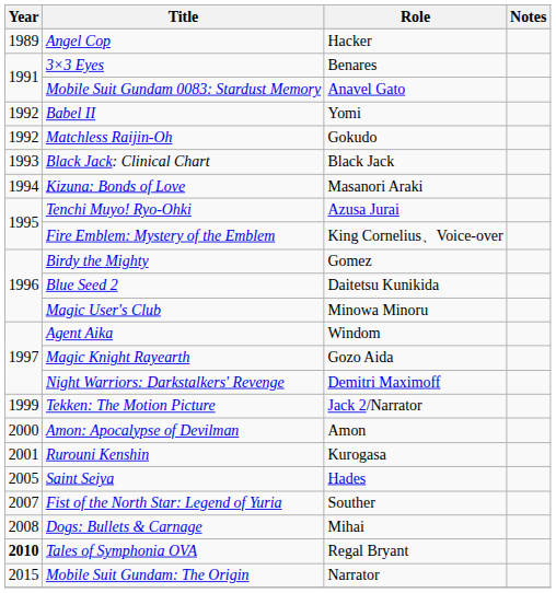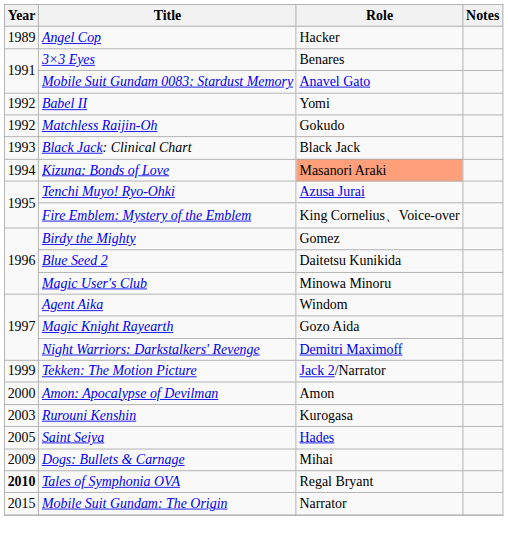 <table class="wikitable">
 <tr style="background:#B0C4DE;">
 <th>Year</th>
 <th>Title</th>
 <th>Role</th>
 <th>Notes</th>
 </tr>
 <tr>
 <td>1989</td>
 <td><em><a href='#'>Angel Cop</a></em></td>
 <td>Hacker</td>
 <td></td>
 </tr>
 <tr>
 <td rowspan="2">1991</td>
 <td><em><a href='#'>3×3 Eyes</a></em></td>
 <td>Benares</td>
 <td></td>
 </tr>
 <tr>
 <td><em><a href='#'>Mobile Suit Gundam 0083: Stardust Memory</a></em></td>
 <td><a href='#'>Anavel Gato</a></td>
 <td></td>
 </tr>
 <tr>
 <td>1992</td>
 <td><em><a href='#'>Babel II</a></em></td>
 <td>Yomi</td>
 </tr>
 <tr>
 <td>1992</td>
 <td><em><a href='#'>Matchless Raijin-Oh</a></em></td>
 <td>Gokudo</td>
 <td></td>
 </tr>
 <tr>
 <td>1993</td>
 <td><em><a href='#'>Black Jack</a>: Clinical Chart</em></td>
 <td>Black Jack</td>
 <td></td>
 </tr>
 <tr>
 <td>1994</td>
 <td><em><a href='#'>Kizuna: Bonds of Love</a></em></td>
-<td>Masanori Araki</td>
+<td style="background: lightsalmon;">Masanori Araki</td>
 <td></td>
 </tr>
 <tr>
 <td rowspan="2">1995</td>
 <td><em><a href='#'>Tenchi Muyo! Ryo-Ohki</a></em></td>
 <td><a href='#'>Azusa Jurai</a></td>
 <td></td>
 </tr>
 <tr>
 <td><em><a href='#'>Fire Emblem: Mystery of the Emblem</a></em></td>
 <td>King Cornelius、Voice-over</td>
 <td></td>
 </tr>
 <tr>
 <td rowspan="3">1996</td>
 <td><em><a href='#'>Birdy the Mighty</a></em></td>
 <td>Gomez</td>
 <td></td>
 </tr>
 <tr>
 <td><em><a href='#'>Blue Seed 2</a></em></td>
 <td>Daitetsu Kunikida</td>
 <td></td>
 </tr>
 <tr>
 <td><em><a href='#'>Magic User's Club</a></em></td>
 <td>Minowa Minoru</td>
 <td></td>
 </tr>
 <tr>
 <td rowspan="3">1997</td>
 <td><em><a href='#'>Agent Aika</a></em></td>
 <td>Windom</td>
 <td></td>
 </tr>
 <tr>
 <td><em><a href='#'>Magic Knight Rayearth</a></em></td>
 <td>Gozo Aida</td>
 <td></td>
 </tr>
 <tr>
 <td><em><a href='#'>Night Warriors: Darkstalkers' Revenge</a></em></td>
 <td><a href='#'>Demitri Maximoff</a></td>
 <td></td>
 </tr>
 <tr>
 <td>1999</td>
 <td><em><a href='#'>Tekken: The Motion Picture</a></em></td>
 <td><a href='#'>Jack 2</a>/Narrator</td>
 <td></td>
 </tr>
 <tr>
 <td>2000</td>
 <td><em><a href='#'>Amon: Apocalypse of Devilman</a></em></td>
 <td>Amon</td>
 <td></td>
 </tr>
 <tr>
-<td>2001</td>
+<td>2003</td>
 <td><em><a href='#'>Rurouni Kenshin</a></em></td>
 <td>Kurogasa</td>
 <td></td>
 </tr>
 <tr>
 <td>2005</td>
 <td><em><a href='#'>Saint Seiya</a></em></td>
 <td><a href='#'>Hades</a></td>
 <td></td>
 </tr>
 <tr>
-<td>2007</td>
-<td><em><a href='#'>Fist of the North Star: Legend of Yuria</a></em></td>
-<td>Souther</td>
-<td></td>
-</tr>
-<tr>
-<td>2008</td>
+<td>2009</td>
 <td><em><a href='#'>Dogs: Bullets & Carnage</a></em></td>
 <td>Mihai</td>
 <td></td>
 </tr>
 <tr>
 <td><strong>2010</strong></td>
 <td><em><a href='#'>Tales of Symphonia OVA</a></em></td>
 <td>Regal Bryant</td>
 <td></td>
 </tr>
 <tr>
 <td>2015</td>
 <td><em><a href='#'>Mobile Suit Gundam: The Origin</a></em></td>
 <td>Narrator</td>
 <td></td>
 </tr>
 <tr>
 </tr>
 </table>
